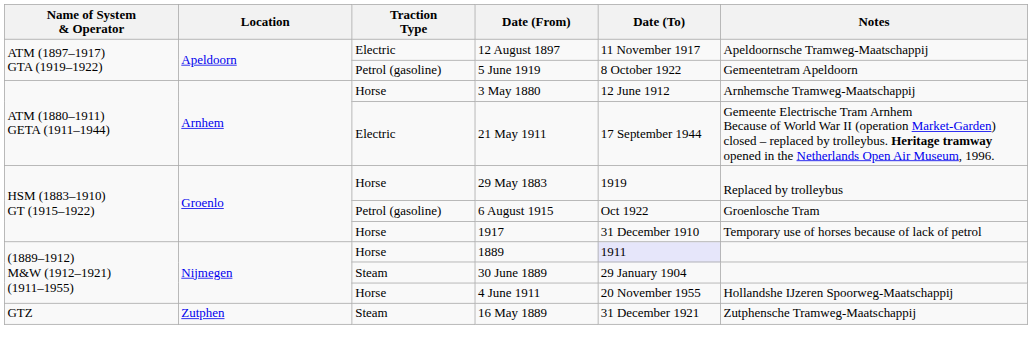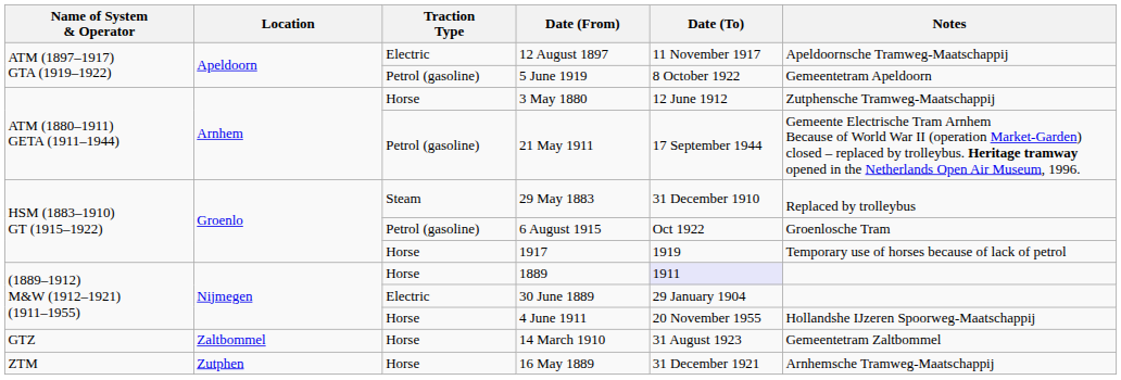 <table class="wikitable" width=100%>
 <tr>
 <th width=17%>Name of System<br>& Operator</th>
 <th width=17%>Location</th>
 <th width=12%>Traction<br>Type</th>
 <th width=12%>Date (From)</th>
 <th width=12%>Date (To)</th>
 <th width=30%>Notes</th>
 </tr>
 <tr>
 <td rowspan="2">ATM (1897–1917)<br> GTA (1919–1922)</td>
 <td rowspan="2"><a href='#'>Apeldoorn</a></td>
 <td>Electric</td>
 <td>12 August 1897</td>
 <td>11 November 1917</td>
 <td>Apeldoornsche Tramweg-Maatschappij</td>
 </tr>
 <tr>
 <td>Petrol (gasoline)</td>
 <td>5 June 1919</td>
 <td>8 October 1922</td>
 <td>Gemeentetram Apeldoorn</td>
 </tr>
 <tr>
 <td rowspan="2">ATM (1880–1911)<br> GETA (1911–1944)</td>
 <td rowspan=2><a href='#'>Arnhem</a></td>
 <td>Horse</td>
 <td>3 May 1880</td>
 <td>12 June 1912</td>
-<td>Arnhemsche Tramweg-Maatschappij</td>
+<td>Zutphensche Tramweg-Maatschappij</td>
 </tr>
 <tr>
-<td>Electric</td>
+<td>Petrol (gasoline)</td>
 <td>21 May 1911</td>
 <td>17 September 1944</td>
 <td>Gemeente Electrische Tram Arnhem<br> Because of World War II (operation <a href='#'>Market-Garden</a>) closed – replaced by trolleybus. <strong>Heritage tramway</strong> opened in the <a href='#'>Netherlands Open Air Museum</a>, 1996.</td>
 </tr>
 <tr>
 <td rowspan="3">HSM (1883–1910)<br> GT (1915–1922)</td>
 <td rowspan=3><a href='#'>Groenlo</a></td>
-<td>Horse</td>
+<td>Steam</td>
 <td>29 May 1883</td>
-<td>1919</td>
+<td>31 December 1910</td>
 <td><br> Replaced by trolleybus</td>
 </tr>
 <tr>
 <td>Petrol (gasoline)</td>
 <td>6 August 1915</td>
 <td>Oct 1922</td>
 <td>Groenlosche Tram</td>
 </tr>
 <tr>
 <td>Horse</td>
 <td>1917</td>
-<td>31 December 1910</td>
+<td>1919</td>
 <td>Temporary use of horses because of lack of petrol</td>
 </tr>
 <tr>
 <td rowspan="3"> (1889–1912)<br> M&W (1912–1921)<br>  (1911–1955)</td>
 <td rowspan="3"><a href='#'>Nijmegen</a></td>
 <td>Horse</td>
 <td>1889</td>
 <td style="background: lavender;">1911</td>
 <td></td>
 </tr>
 <tr>
-<td>Steam</td>
+<td>Electric</td>
 <td>30 June 1889</td>
 <td>29 January 1904</td>
 <td></td>
 </tr>
 <tr>
 <td>Horse</td>
 <td>4 June 1911</td>
 <td>20 November 1955</td>
 <td>Hollandshe IJzeren Spoorweg-Maatschappij</td>
 </tr>
 <tr>
 <td>GTZ</td>
+<td><a href='#'>Zaltbommel</a></td>
+<td>Horse</td>
+<td>14 March 1910</td>
+<td>31 August 1923</td>
+<td>Gemeentetram Zaltbommel</td>
+</tr>
+<tr>
+<td>ZTM</td>
 <td><a href='#'>Zutphen</a></td>
-<td>Steam</td>
+<td>Horse</td>
 <td>16 May 1889</td>
 <td>31 December 1921</td>
-<td>Zutphensche Tramweg-Maatschappij</td>
+<td>Arnhemsche Tramweg-Maatschappij</td>
 </tr>
 </table>
